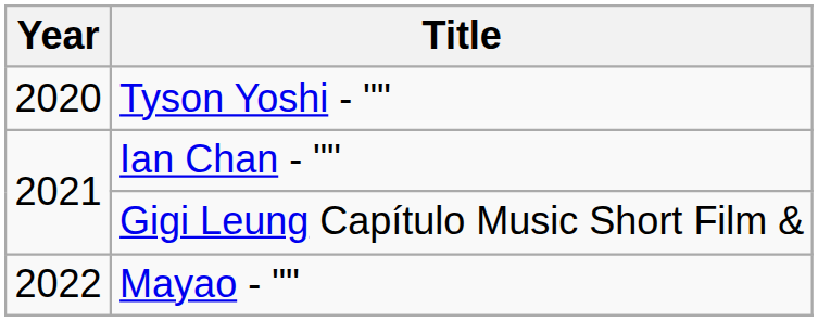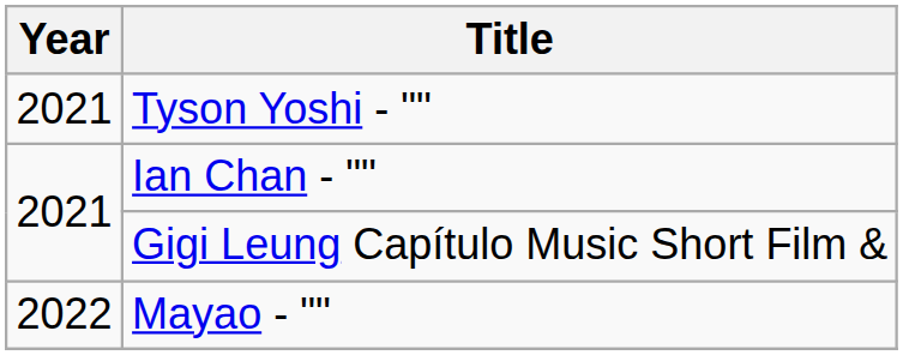 <table class="wikitable plainrowheaders">
 <tr>
 <th scope="col">Year</th>
 <th scope="col">Title</th>
 </tr>
 <tr>
-<td>2020</td>
+<td>2021</td>
 <td><a href='#'>Tyson Yoshi</a> - ""</td>
 </tr>
 <tr>
 <td rowspan="2">2021</td>
 <td><a href='#'>Ian Chan</a> - ""</td>
 </tr>
 <tr>
 <td><a href='#'>Gigi Leung</a> Capítulo Music Short Film  & </td>
 </tr>
 <tr>
 <td>2022</td>
 <td><a href='#'>Mayao</a> - ""</td>
 </tr>
 <tr>
 </tr>
 </table>
